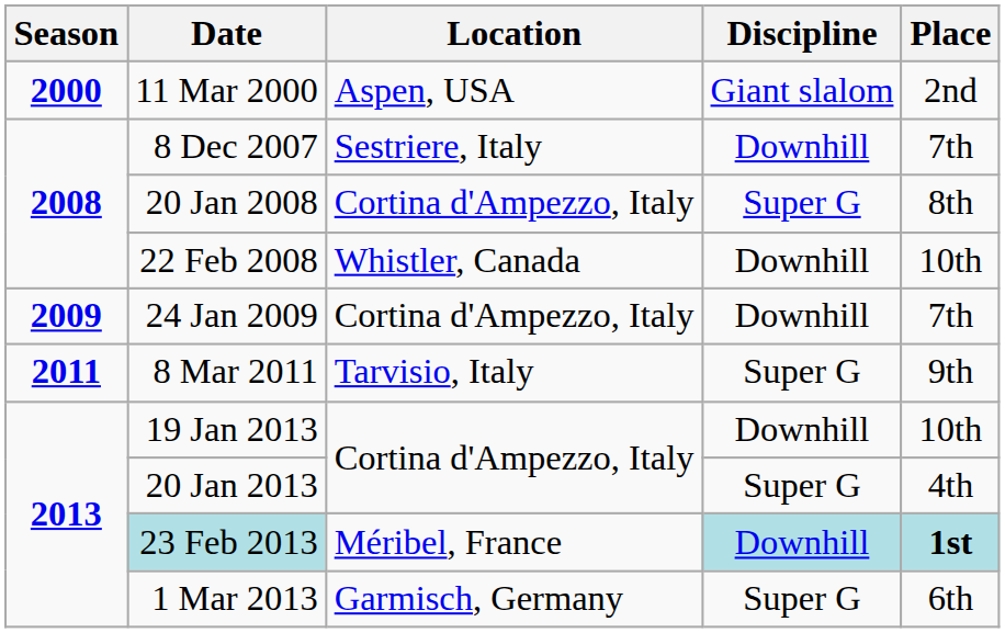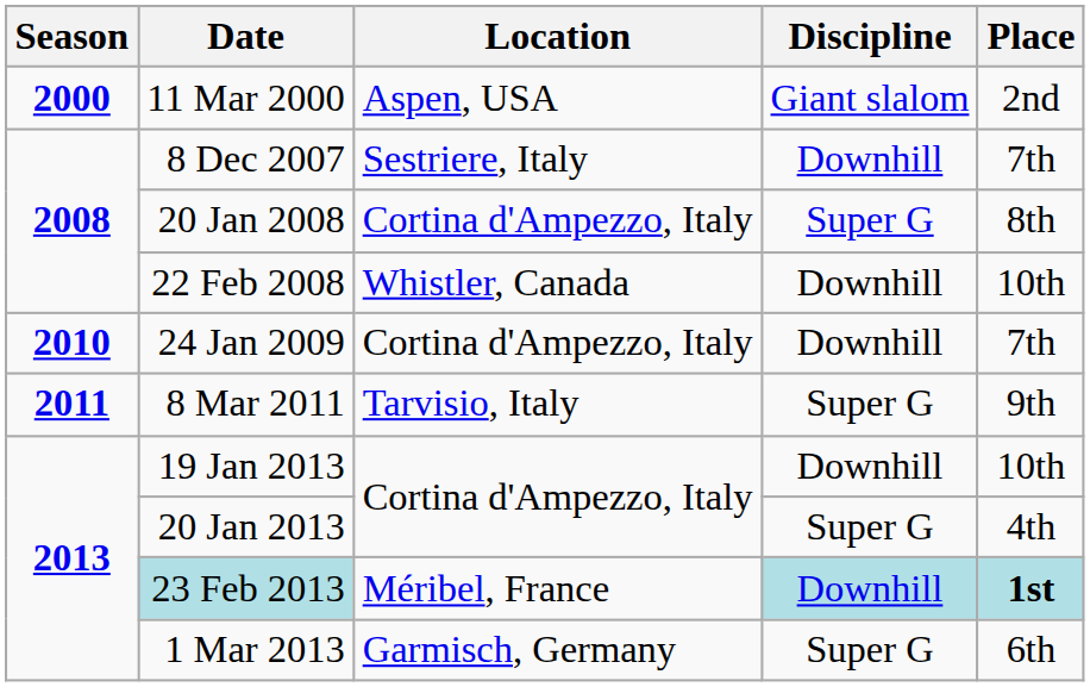 <table class="wikitable">
 <tr>
 <th>Season</th>
 <th>Date</th>
 <th>Location</th>
 <th>Discipline</th>
 <th>Place</th>
 </tr>
 <tr>
 <td align=center><strong><a href='#'>2000</a></strong></td>
 <td align=right>11 Mar 2000</td>
 <td><a href='#'>Aspen</a>, USA</td>
 <td align=center><a href='#'>Giant slalom</a></td>
 <td align=center>2nd</td>
 </tr>
 <tr>
 <td rowspan=3 align=center><strong><a href='#'>2008</a></strong></td>
 <td align=right>8 Dec 2007</td>
 <td><a href='#'>Sestriere</a>, Italy</td>
 <td align=center><a href='#'>Downhill</a></td>
 <td align=center>7th</td>
 </tr>
 <tr>
 <td align=right>20 Jan 2008</td>
 <td><a href='#'>Cortina d'Ampezzo</a>, Italy</td>
 <td align=center><a href='#'>Super G</a></td>
 <td align=center>8th</td>
 </tr>
 <tr>
 <td align=right>22 Feb 2008</td>
 <td><a href='#'>Whistler</a>, Canada</td>
 <td align=center>Downhill</td>
 <td align=center>10th</td>
 </tr>
 <tr>
-<td align=center><strong><a href='#'>2009</a></strong></td>
+<td align=center><strong><a href='#'>2010</a></strong></td>
 <td align=right>24 Jan 2009</td>
 <td>Cortina d'Ampezzo, Italy</td>
 <td align=center>Downhill</td>
 <td align=center>7th</td>
 </tr>
 <tr>
 <td align=center><strong><a href='#'>2011</a></strong></td>
 <td align=right>8 Mar 2011</td>
 <td><a href='#'>Tarvisio</a>, Italy</td>
 <td align=center>Super G</td>
 <td align=center>9th</td>
 </tr>
 <tr>
 <td rowspan=4 align=center><strong><a href='#'>2013</a></strong></td>
 <td align=right>19 Jan 2013</td>
 <td rowspan=2>Cortina d'Ampezzo, Italy</td>
 <td align=center>Downhill</td>
 <td align=center>10th</td>
 </tr>
 <tr>
 <td align=right>20 Jan 2013</td>
 <td align=center>Super G</td>
 <td align=center>4th</td>
 </tr>
 <tr>
 <td bgcolor="#BOEOE6" align=right>23 Feb 2013</td>
 <td><a href='#'>Méribel</a>, France</td>
 <td bgcolor="#BOEOE6" align=center><a href='#'>Downhill</a></td>
 <td bgcolor="#BOEOE6" align=center><strong>1st</strong></td>
 </tr>
 <tr>
 <td align=right>1 Mar 2013</td>
 <td><a href='#'>Garmisch</a>, Germany</td>
 <td align=center>Super G</td>
 <td align=center>6th</td>
 </tr>
 </table>
